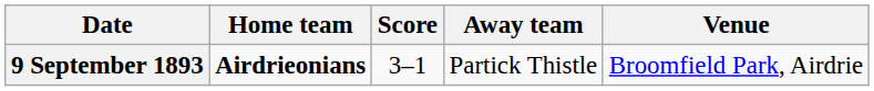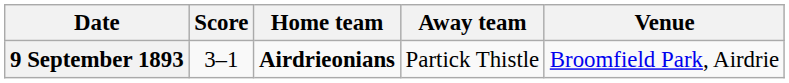 <table class="wikitable football-result-list" style="max-width: 80em; text-align: center">
 <tr>
 <th scope="col">Date</th>
+<th scope="col">Score</th>
 <th scope="col">Home team</th>
-<th scope="col">Score</th>
 <th scope="col">Away team</th>
 <th scope="col">Venue</th>
 </tr>
 <tr>
 <th scope="row">9 September 1893</th>
+<td>3–1</td>
 <td align=right><strong>Airdrieonians</strong></td>
-<td>3–1</td>
 <td align=left>Partick Thistle</td>
 <td align=left><a href='#'>Broomfield Park</a>, Airdrie</td>
 </tr>
 </table>
